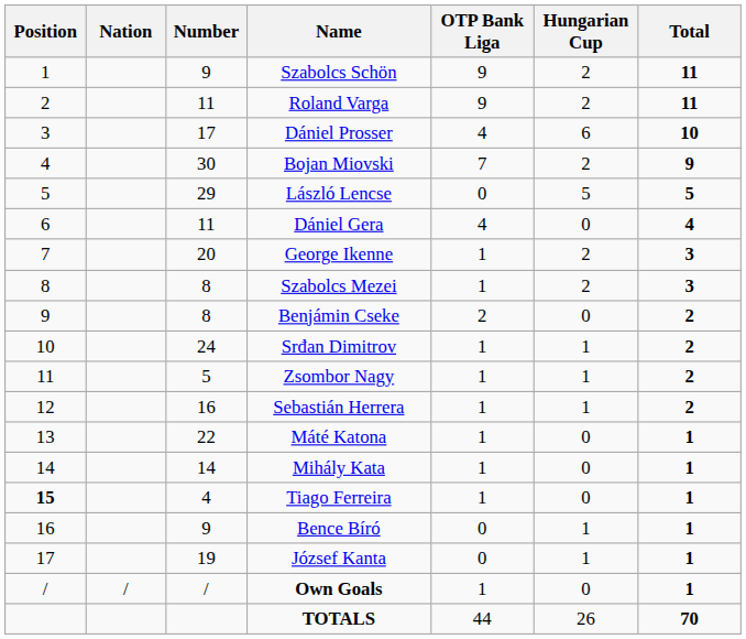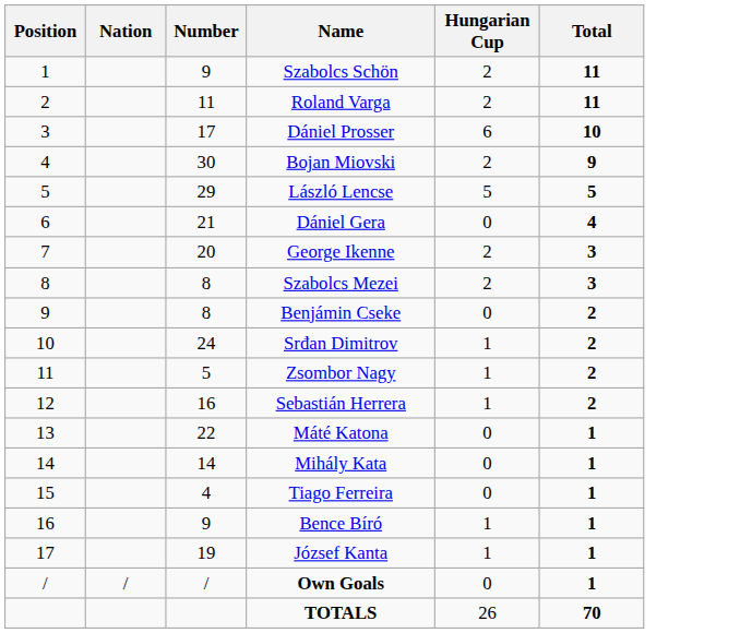 <table class="wikitable" style="font-size: 95%; text-align: center;">
 <tr>
 <th width=60>Position</th>
 <th width=60>Nation</th>
 <th width=60>Number</th>
 <th width=150>Name</th>
-<th width=80>OTP Bank Liga</th>
 <th width=80>Hungarian Cup</th>
 <th width=80>Total</th>
 </tr>
 <tr>
 <td>1</td>
 <td></td>
 <td>9</td>
 <td><a href='#'>Szabolcs Schön</a></td>
-<td>9</td>
 <td>2</td>
 <td><strong>11</strong></td>
 </tr>
 <tr>
 <td>2</td>
 <td></td>
 <td>11</td>
 <td><a href='#'>Roland Varga</a></td>
-<td>9</td>
 <td>2</td>
 <td><strong>11</strong></td>
 </tr>
 <tr>
 <td>3</td>
 <td></td>
 <td>17</td>
 <td><a href='#'>Dániel Prosser</a></td>
-<td>4</td>
 <td>6</td>
 <td><strong>10</strong></td>
 </tr>
 <tr>
 <td>4</td>
 <td></td>
 <td>30</td>
 <td><a href='#'>Bojan Miovski</a></td>
-<td>7</td>
 <td>2</td>
 <td><strong>9</strong></td>
 </tr>
 <tr>
 <td>5</td>
 <td></td>
 <td>29</td>
 <td><a href='#'>László Lencse</a></td>
-<td>0</td>
 <td>5</td>
 <td><strong>5</strong></td>
 </tr>
 <tr>
 <td>6</td>
 <td></td>
-<td>11</td>
+<td>21</td>
 <td><a href='#'>Dániel Gera</a></td>
-<td>4</td>
 <td>0</td>
 <td><strong>4</strong></td>
 </tr>
 <tr>
 <td>7</td>
 <td></td>
 <td>20</td>
 <td><a href='#'>George Ikenne</a></td>
-<td>1</td>
 <td>2</td>
 <td><strong>3</strong></td>
 </tr>
 <tr>
 <td>8</td>
 <td></td>
 <td>8</td>
 <td><a href='#'>Szabolcs Mezei</a></td>
-<td>1</td>
 <td>2</td>
 <td><strong>3</strong></td>
 </tr>
 <tr>
 <td>9</td>
 <td></td>
 <td>8</td>
 <td><a href='#'>Benjámin Cseke</a></td>
-<td>2</td>
 <td>0</td>
 <td><strong>2</strong></td>
 </tr>
 <tr>
 <td>10</td>
 <td></td>
 <td>24</td>
 <td><a href='#'>Srđan Dimitrov</a></td>
 <td>1</td>
-<td>1</td>
 <td><strong>2</strong></td>
 </tr>
 <tr>
 <td>11</td>
 <td></td>
 <td>5</td>
 <td><a href='#'>Zsombor Nagy</a></td>
-<td>1</td>
 <td>1</td>
 <td><strong>2</strong></td>
 </tr>
 <tr>
 <td>12</td>
 <td></td>
 <td>16</td>
 <td><a href='#'>Sebastián Herrera</a></td>
 <td>1</td>
-<td>1</td>
 <td><strong>2</strong></td>
 </tr>
 <tr>
 <td>13</td>
 <td></td>
 <td>22</td>
 <td><a href='#'>Máté Katona</a></td>
-<td>1</td>
 <td>0</td>
 <td><strong>1</strong></td>
 </tr>
 <tr>
 <td>14</td>
 <td></td>
 <td>14</td>
 <td><a href='#'>Mihály Kata</a></td>
-<td>1</td>
 <td>0</td>
 <td><strong>1</strong></td>
 </tr>
 <tr>
-<td><strong>15</strong></td>
+<td>15</td>
 <td></td>
 <td>4</td>
 <td><a href='#'>Tiago Ferreira</a></td>
-<td>1</td>
 <td>0</td>
 <td><strong>1</strong></td>
 </tr>
 <tr>
 <td>16</td>
 <td></td>
 <td>9</td>
 <td><a href='#'>Bence Bíró</a></td>
-<td>0</td>
 <td>1</td>
 <td><strong>1</strong></td>
 </tr>
 <tr>
 <td>17</td>
 <td></td>
 <td>19</td>
 <td><a href='#'>József Kanta</a></td>
-<td>0</td>
 <td>1</td>
 <td><strong>1</strong></td>
 </tr>
 <tr>
 <td>/</td>
 <td>/</td>
 <td>/</td>
 <td><strong>Own Goals</strong></td>
-<td>1</td>
 <td>0</td>
 <td><strong>1</strong></td>
 </tr>
 <tr>
 <td></td>
 <td></td>
 <td></td>
 <td><strong>TOTALS</strong></td>
-<td>44</td>
 <td>26</td>
 <td><strong>70</strong></td>
 </tr>
 </table>
